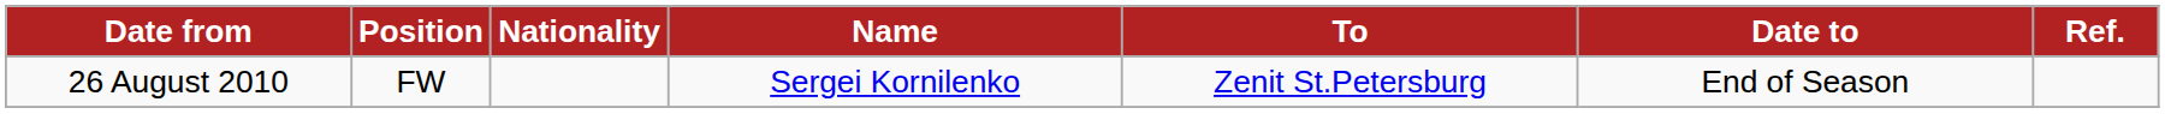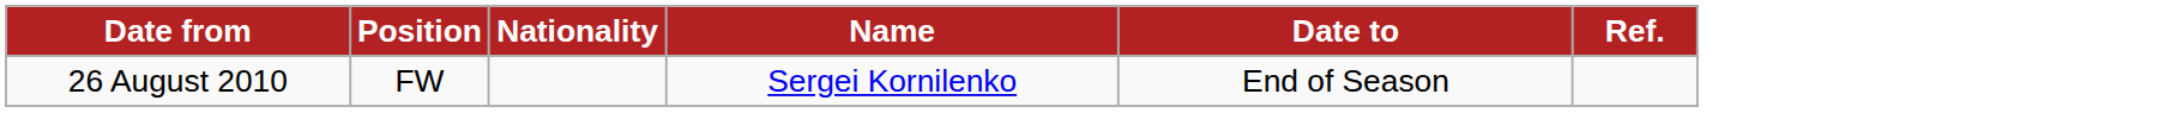 <table class="wikitable" style="text-align:center; font-size:90%; ">
 <tr>
 <th style="background:#B22222; color:white; width:150px;">Date from</th>
 <th style="background:#B22222; color:white; width:50px;">Position</th>
 <th style="background:#B22222; color:white; width:50px;">Nationality</th>
 <th style="background:#B22222; color:white; width:200px;">Name</th>
-<th style="background:#B22222; color:white; width:200px;">To</th>
 <th style="background:#B22222; color:white; width:200px;">Date to</th>
 <th style="background:#B22222; color:white; width:50px;">Ref.</th>
 </tr>
 <tr>
 <td>26 August 2010</td>
 <td>FW</td>
 <td></td>
 <td><a href='#'>Sergei Kornilenko</a></td>
-<td><a href='#'>Zenit St.Petersburg</a></td>
 <td>End of Season</td>
 <td></td>
 </tr>
 </table>
